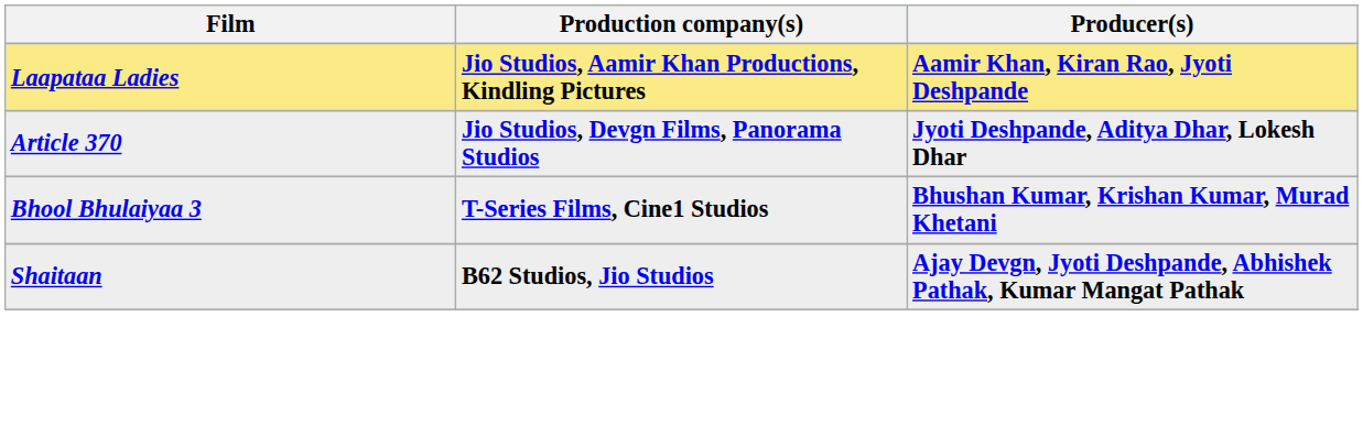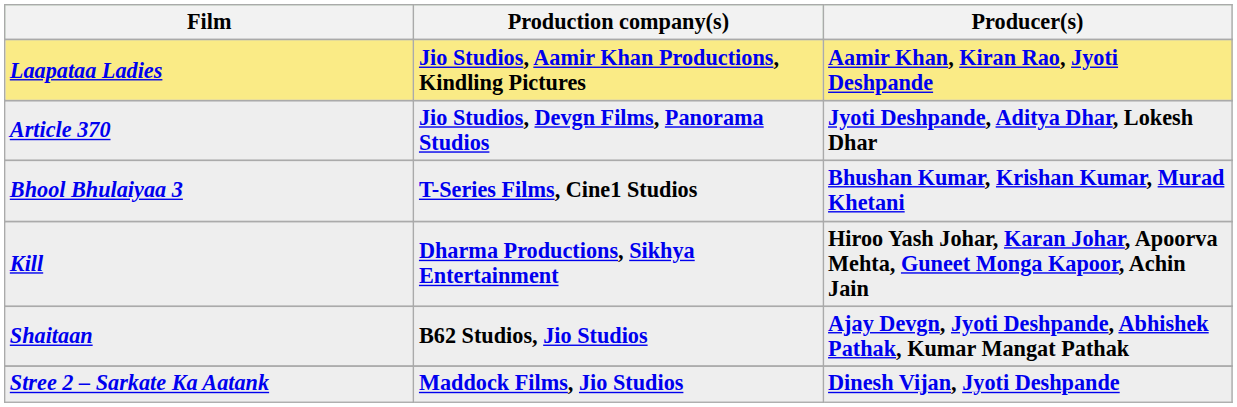 <table class="wikitable" border="1" width="100%">
 <tr style="background:#bebe">
 <th width="33%">Film</th>
 <th width="33%">Production company(s)</th>
 <th width="33%">Producer(s)</th>
 </tr>
 <tr>
 </tr>
 <tr style="background:#FAEB86">
 <td><a href='#'><strong><em>Laapataa Ladies</em></strong></a></td>
 <td><strong><a href='#'>Jio Studios</a>, <a href='#'>Aamir Khan Productions</a>, Kindling Pictures</strong></td>
 <td><a href='#'><strong>Aamir Khan</strong></a><strong>, <a href='#'>Kiran Rao</a>, <a href='#'>Jyoti Deshpande</a></strong></td>
 </tr>
 <tr>
 </tr>
 <tr style="background:#EEEEEE">
 <td><a href='#'><strong><em>Article 370</em></strong></a></td>
 <td><strong><a href='#'>Jio Studios</a>, <a href='#'>Devgn Films</a>, <a href='#'>Panorama Studios</a></strong></td>
 <td><strong><a href='#'>Jyoti Deshpande</a>, <a href='#'>Aditya Dhar</a>, Lokesh Dhar</strong></td>
 </tr>
 <tr>
 </tr>
 <tr style="background:#EEEEEE">
 <td><a href='#'><strong><em>Bhool Bhulaiyaa 3</em></strong></a></td>
 <td><strong><a href='#'>T-Series Films</a>, Cine1 Studios</strong></td>
 <td><strong><a href='#'>Bhushan Kumar</a>, <a href='#'>Krishan Kumar</a>, <a href='#'>Murad Khetani</a></strong></td>
 </tr>
 <tr>
 </tr>
+<tr style="background:#EEEEEE">
+<td><a href='#'><strong><em>Kill</em></strong></a></td>
+<td><strong><a href='#'>Dharma Productions</a>, <a href='#'>Sikhya Entertainment</a></strong></td>
+<td><strong>Hiroo Yash Johar, <a href='#'>Karan Johar</a>, Apoorva Mehta, <a href='#'>Guneet Monga Kapoor</a>, Achin Jain</strong></td>
+</tr>
 <tr>
 </tr>
 <tr style="background:#EEEEEE">
 <td><a href='#'><strong><em>Shaitaan</em></strong></a></td>
 <td><strong>B62 Studios, <a href='#'>Jio Studios</a></strong></td>
 <td><strong><a href='#'>Ajay Devgn</a>, <a href='#'>Jyoti Deshpande</a>, <a href='#'>Abhishek Pathak</a>, Kumar Mangat Pathak</strong></td>
 </tr>
 <tr>
 </tr>
+<tr style="background:#EEEEEE">
+<td><a href='#'><strong><em>Stree 2 – Sarkate Ka Aatank</em></strong></a></td>
+<td><strong><a href='#'>Maddock Films</a>, <a href='#'>Jio Studios</a></strong></td>
+<td><strong><a href='#'>Dinesh Vijan</a>, <a href='#'>Jyoti Deshpande</a></strong></td>
+</tr>
 </table>
